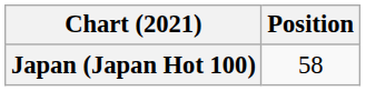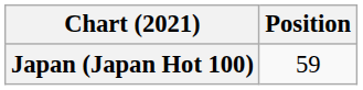 <table class="wikitable plainrowheaders" style="text-align:center">
 <tr>
 <th scope="col">Chart (2021)</th>
 <th scope="col">Position</th>
 </tr>
 <tr>
 <th scope="row">Japan (Japan Hot 100)</th>
-<td>58</td>
+<td>59</td>
 </tr>
 </table>
